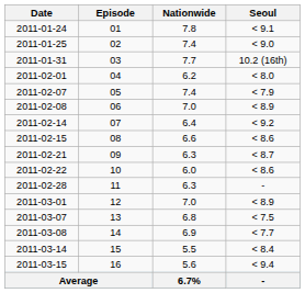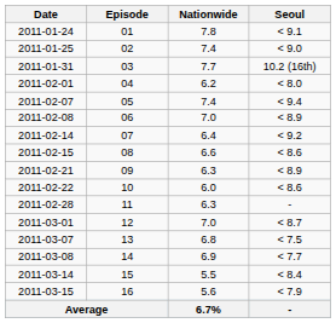 <table class="wikitable" style="font-size: 90%;">
 <tr>
 <th width=100>Date</th>
 <th width=100>Episode</th>
 <th width=100>Nationwide</th>
 <th width=100>Seoul</th>
 </tr>
 <tr align="center">
 <td>2011-01-24</td>
 <td>01</td>
 <td>7.8</td>
 <td>< 9.1</td>
 </tr>
 <tr align="center">
 <td>2011-01-25</td>
 <td>02</td>
 <td>7.4</td>
 <td>< 9.0</td>
 </tr>
 <tr align="center">
 <td>2011-01-31</td>
 <td>03</td>
 <td>7.7</td>
 <td>10.2 (16th)</td>
 </tr>
 <tr align="center">
 <td>2011-02-01</td>
 <td>04</td>
 <td>6.2</td>
 <td>< 8.0</td>
 </tr>
 <tr align="center">
 <td>2011-02-07</td>
 <td>05</td>
 <td>7.4</td>
-<td>< 7.9</td>
+<td>< 9.4</td>
 </tr>
 <tr align="center">
 <td>2011-02-08</td>
 <td>06</td>
 <td>7.0</td>
 <td>< 8.9</td>
 </tr>
 <tr align="center">
 <td>2011-02-14</td>
 <td>07</td>
 <td>6.4</td>
 <td>< 9.2</td>
 </tr>
 <tr align="center">
 <td>2011-02-15</td>
 <td>08</td>
 <td>6.6</td>
 <td>< 8.6</td>
 </tr>
 <tr align="center">
 <td>2011-02-21</td>
 <td>09</td>
 <td>6.3</td>
-<td>< 8.7</td>
+<td>< 8.9</td>
 </tr>
 <tr align="center">
 <td>2011-02-22</td>
 <td>10</td>
 <td>6.0</td>
 <td>< 8.6</td>
 </tr>
 <tr align="center">
 <td>2011-02-28</td>
 <td>11</td>
 <td>6.3</td>
 <td>-</td>
 </tr>
 <tr align="center">
 <td>2011-03-01</td>
 <td>12</td>
 <td>7.0</td>
-<td>< 8.9</td>
+<td>< 8.7</td>
 </tr>
 <tr align="center">
 <td>2011-03-07</td>
 <td>13</td>
 <td>6.8</td>
 <td>< 7.5</td>
 </tr>
 <tr align="center">
 <td>2011-03-08</td>
 <td>14</td>
 <td>6.9</td>
 <td>< 7.7</td>
 </tr>
 <tr align="center">
 <td>2011-03-14</td>
 <td>15</td>
 <td>5.5</td>
 <td>< 8.4</td>
 </tr>
 <tr align="center">
 <td>2011-03-15</td>
 <td>16</td>
 <td>5.6</td>
-<td>< 9.4</td>
+<td>< 7.9</td>
 </tr>
 <tr align="center" style="background:#BDEDFF;">
 <th colspan=2>Average</th>
 <th>6.7%</th>
 <th>-</th>
 </tr>
 </table>
